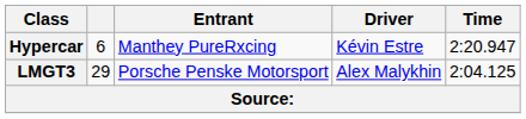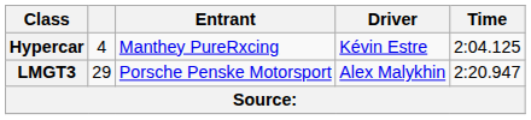 <table class="wikitable" style="font-size:90%;">
 <tr>
 <th>Class</th>
 <th></th>
 <th>Entrant</th>
 <th>Driver</th>
 <th>Time</th>
 </tr>
 <tr>
 <th>Hypercar</th>
-<td style="text-align:center;">6</td>
+<td style="text-align:center;">4</td>
 <td> <a href='#'>Manthey PureRxcing</a></td>
 <td> <a href='#'>Kévin Estre</a></td>
-<td>2:20.947</td>
+<td>2:04.125</td>
 </tr>
 <tr>
 <th>LMGT3</th>
 <td style="text-align:center;">29</td>
 <td> <a href='#'>Porsche Penske Motorsport</a></td>
 <td> <a href='#'>Alex Malykhin</a></td>
-<td>2:04.125</td>
+<td>2:20.947</td>
 </tr>
 <tr>
 <th colspan="6">Source:</th>
 </tr>
 <tr>
 </tr>
 </table>
